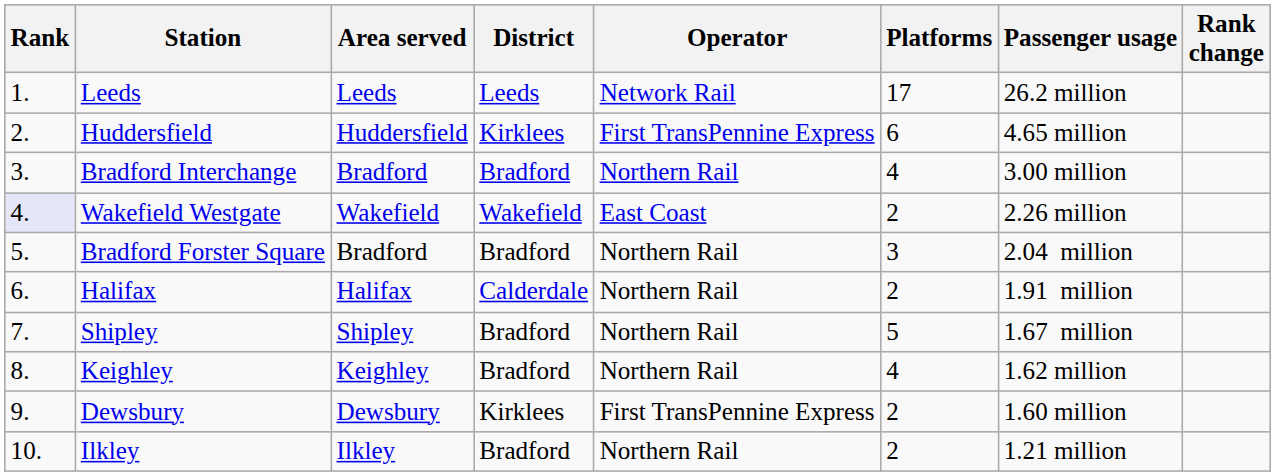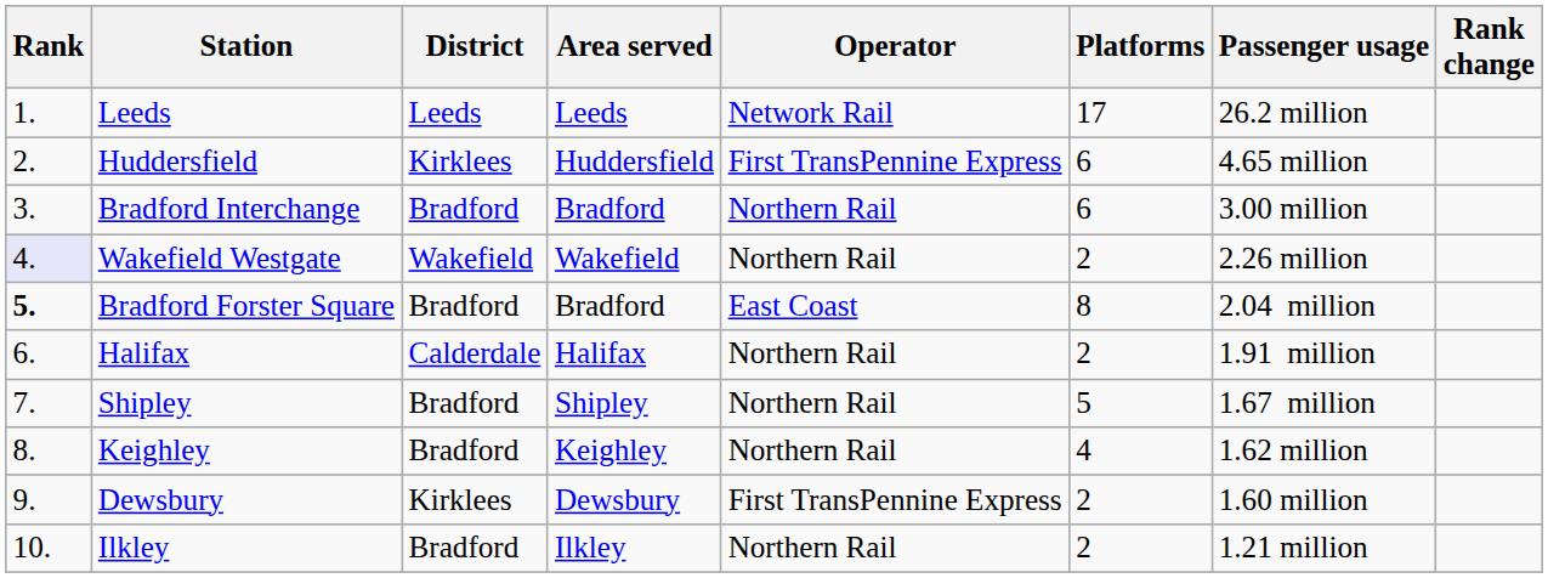 <table class="wikitable sortable"  width= align=center>
 <tr style="background:lightgrey;">
 <th>Rank</th>
 <th>Station</th>
+<th>District</th>
 <th>Area served</th>
-<th>District</th>
 <th>Operator</th>
 <th>Platforms</th>
 <th>Passenger usage</th>
 <th>Rank<br>change</th>
 </tr>
 <tr>
 <td>1.</td>
 <td><a href='#'>Leeds</a></td>
 <td><a href='#'>Leeds</a></td>
 <td><a href='#'>Leeds</a></td>
 <td><a href='#'>Network Rail</a></td>
 <td>17</td>
 <td>26.2 million</td>
 <td></td>
 </tr>
 <tr>
 <td>2.</td>
 <td><a href='#'>Huddersfield</a></td>
+<td><a href='#'>Kirklees</a></td>
 <td><a href='#'>Huddersfield</a></td>
-<td><a href='#'>Kirklees</a></td>
 <td><a href='#'>First TransPennine Express</a></td>
 <td>6</td>
 <td>4.65 million</td>
 <td></td>
 </tr>
 <tr>
 <td>3.</td>
 <td><a href='#'>Bradford Interchange</a></td>
 <td><a href='#'>Bradford</a></td>
 <td><a href='#'>Bradford</a></td>
 <td><a href='#'>Northern Rail</a></td>
-<td>4</td>
+<td>6</td>
 <td>3.00 million</td>
 <td></td>
 </tr>
 <tr>
 <td style="background: lavender;">4.</td>
 <td><a href='#'>Wakefield Westgate</a></td>
 <td><a href='#'>Wakefield</a></td>
 <td><a href='#'>Wakefield</a></td>
-<td><a href='#'>East Coast</a></td>
+<td>Northern Rail</td>
 <td>2</td>
 <td>2.26 million</td>
 <td></td>
 </tr>
 <tr>
-<td>5.</td>
+<td><strong>5.</strong></td>
 <td><a href='#'>Bradford Forster Square</a></td>
 <td>Bradford</td>
 <td>Bradford</td>
-<td>Northern Rail</td>
-<td>3</td>
+<td><a href='#'>East Coast</a></td>
+<td>8</td>
 <td>2.04  million</td>
 <td></td>
 </tr>
 <tr>
 <td>6.</td>
 <td><a href='#'>Halifax</a></td>
+<td><a href='#'>Calderdale</a></td>
 <td><a href='#'>Halifax</a></td>
-<td><a href='#'>Calderdale</a></td>
 <td>Northern Rail</td>
 <td>2</td>
 <td>1.91  million</td>
 <td></td>
 </tr>
 <tr>
 <td>7.</td>
 <td><a href='#'>Shipley</a></td>
+<td>Bradford</td>
 <td><a href='#'>Shipley</a></td>
-<td>Bradford</td>
 <td>Northern Rail</td>
 <td>5</td>
 <td>1.67  million</td>
 <td></td>
 </tr>
 <tr>
 <td>8.</td>
 <td><a href='#'>Keighley</a></td>
+<td>Bradford</td>
 <td><a href='#'>Keighley</a></td>
-<td>Bradford</td>
 <td>Northern Rail</td>
 <td>4</td>
 <td>1.62 million</td>
 <td></td>
 </tr>
 <tr>
 <td>9.</td>
 <td><a href='#'>Dewsbury</a></td>
+<td>Kirklees</td>
 <td><a href='#'>Dewsbury</a></td>
-<td>Kirklees</td>
 <td>First TransPennine Express</td>
 <td>2</td>
 <td>1.60 million</td>
 <td></td>
 </tr>
 <tr>
 <td>10.</td>
 <td><a href='#'>Ilkley</a></td>
+<td>Bradford</td>
 <td><a href='#'>Ilkley</a></td>
-<td>Bradford</td>
 <td>Northern Rail</td>
 <td>2</td>
 <td>1.21 million</td>
 <td></td>
 </tr>
 </table>
